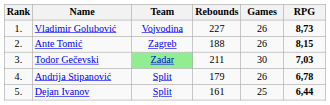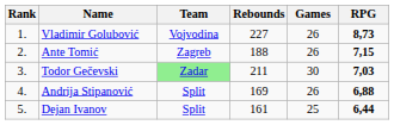 <table class="wikitable" style="text-align: center;">
 <tr>
 <th>Rank</th>
 <th width="150">Name</th>
 <th width="90">Team</th>
 <th width="60">Rebounds</th>
 <th width="60">Games</th>
 <th width="60">RPG</th>
 </tr>
 <tr>
 <td>1.</td>
 <td align="left"> <a href='#'>Vladimir Golubović</a></td>
 <td><a href='#'>Vojvodina</a></td>
 <td>227</td>
 <td>26</td>
 <td><strong>8,73</strong></td>
 </tr>
 <tr>
 <td>2.</td>
 <td align="left"> <a href='#'>Ante Tomić</a></td>
 <td><a href='#'>Zagreb</a></td>
 <td>188</td>
 <td>26</td>
-<td><strong>8,15</strong></td>
+<td><strong>7,15</strong></td>
 </tr>
 <tr>
 <td>3.</td>
 <td align="left"> <a href='#'>Todor Gečevski</a></td>
 <td style="background: lightgreen;"><a href='#'>Zadar</a></td>
 <td>211</td>
 <td>30</td>
 <td><strong>7,03</strong></td>
 </tr>
 <tr>
 <td>4.</td>
 <td align="left"> <a href='#'>Andrija Stipanović</a></td>
 <td><a href='#'>Split</a></td>
-<td>179</td>
+<td>169</td>
 <td>26</td>
-<td><strong>6,78</strong></td>
+<td><strong>6,88</strong></td>
 </tr>
 <tr>
 <td>5.</td>
 <td align="left"> <a href='#'>Dejan Ivanov</a></td>
 <td><a href='#'>Split</a></td>
 <td>161</td>
 <td>25</td>
 <td><strong>6,44</strong></td>
 </tr>
 </table>
